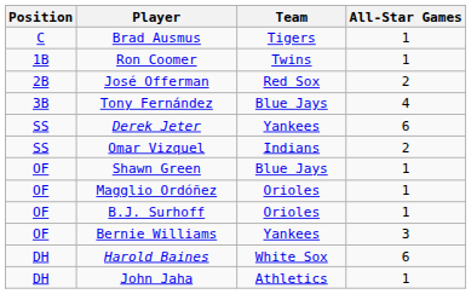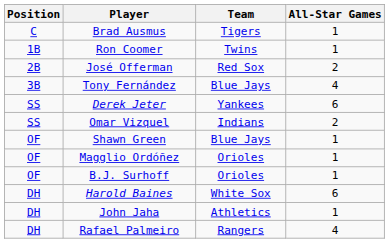 <table class="wikitable" style="font-size: 100%; text-align:center;">
 <tr>
 <th scope="col">Position</th>
 <th scope="col" width="150">Player</th>
 <th scope="col" width="100">Team</th>
 <th scope="col">All-Star Games</th>
 </tr>
 <tr>
 <td><a href='#'>C</a></td>
 <td><a href='#'>Brad Ausmus</a></td>
 <td><a href='#'>Tigers</a></td>
 <td>1</td>
 </tr>
 <tr>
 <td><a href='#'>1B</a></td>
 <td><a href='#'>Ron Coomer</a></td>
 <td><a href='#'>Twins</a></td>
 <td>1</td>
 </tr>
 <tr>
 <td><a href='#'>2B</a></td>
 <td><a href='#'>José Offerman</a></td>
 <td><a href='#'>Red Sox</a></td>
 <td>2</td>
 </tr>
 <tr>
 <td><a href='#'>3B</a></td>
 <td><a href='#'>Tony Fernández</a></td>
 <td><a href='#'>Blue Jays</a></td>
 <td>4</td>
 </tr>
 <tr>
 <td><a href='#'>SS</a></td>
 <td><em><a href='#'>Derek Jeter</a></em></td>
 <td><a href='#'>Yankees</a></td>
 <td>6</td>
 </tr>
 <tr>
 <td><a href='#'>SS</a></td>
 <td><a href='#'>Omar Vizquel</a></td>
 <td><a href='#'>Indians</a></td>
 <td>2</td>
 </tr>
 <tr>
 <td><a href='#'>OF</a></td>
 <td><a href='#'>Shawn Green</a></td>
 <td><a href='#'>Blue Jays</a></td>
 <td>1</td>
 </tr>
 <tr>
 <td><a href='#'>OF</a></td>
 <td><a href='#'>Magglio Ordóñez</a></td>
 <td><a href='#'>Orioles</a></td>
 <td>1</td>
 </tr>
 <tr>
 <td><a href='#'>OF</a></td>
 <td><a href='#'>B.J. Surhoff</a></td>
 <td><a href='#'>Orioles</a></td>
 <td>1</td>
 </tr>
 <tr>
-<td><a href='#'>OF</a></td>
-<td><a href='#'>Bernie Williams</a></td>
-<td><a href='#'>Yankees</a></td>
-<td>3</td>
-</tr>
-<tr>
 <td><a href='#'>DH</a></td>
 <td><em><a href='#'>Harold Baines</a></em></td>
 <td><a href='#'>White Sox</a></td>
 <td>6</td>
 </tr>
 <tr>
 <td><a href='#'>DH</a></td>
 <td><a href='#'>John Jaha</a></td>
 <td><a href='#'>Athletics</a></td>
 <td>1</td>
 </tr>
+<tr>
+<td><a href='#'>DH</a></td>
+<td><a href='#'>Rafael Palmeiro</a></td>
+<td><a href='#'>Rangers</a></td>
+<td>4</td>
+</tr>
 </table>
